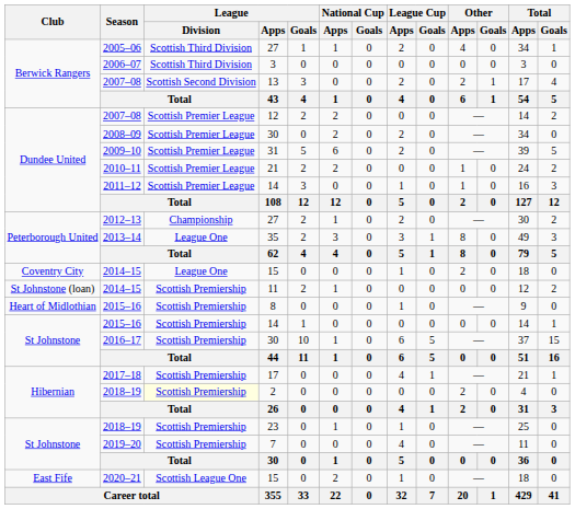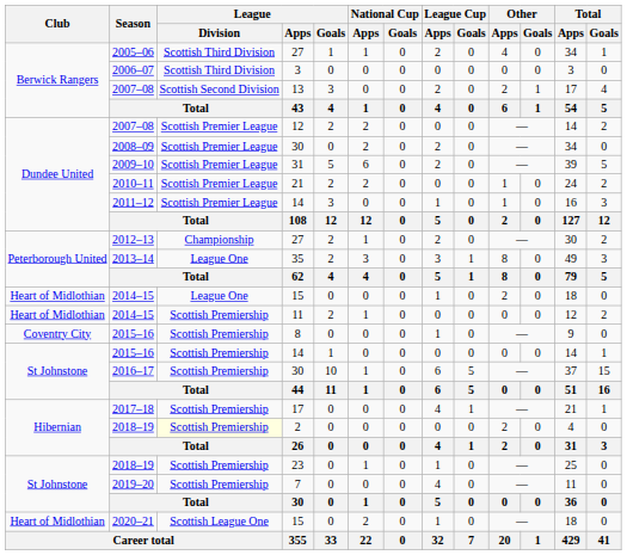 <table class="wikitable" style="text-align: center;">
 <tr>
 <th rowspan="2">Club</th>
 <th rowspan="2">Season</th>
 <th colspan="3">League</th>
 <th colspan="2">National Cup</th>
 <th colspan="2">League Cup</th>
 <th colspan="2">Other</th>
 <th colspan="2">Total</th>
 </tr>
 <tr>
 <th>Division</th>
 <th>Apps</th>
 <th>Goals</th>
 <th>Apps</th>
 <th>Goals</th>
 <th>Apps</th>
 <th>Goals</th>
 <th>Apps</th>
 <th>Goals</th>
 <th>Apps</th>
 <th>Goals</th>
 </tr>
 <tr>
 <td rowspan="4"><a href='#'>Berwick Rangers</a></td>
 <td><a href='#'>2005–06</a></td>
 <td><a href='#'>Scottish Third Division</a></td>
 <td>27</td>
 <td>1</td>
 <td>1</td>
 <td>0</td>
 <td>2</td>
 <td>0</td>
 <td>4</td>
 <td>0</td>
 <td>34</td>
 <td>1</td>
 </tr>
 <tr>
 <td><a href='#'>2006–07</a></td>
 <td><a href='#'>Scottish Third Division</a></td>
 <td>3</td>
 <td>0</td>
 <td>0</td>
 <td>0</td>
 <td>0</td>
 <td>0</td>
 <td>0</td>
 <td>0</td>
 <td>3</td>
 <td>0</td>
 </tr>
 <tr>
 <td><a href='#'>2007–08</a></td>
 <td><a href='#'>Scottish Second Division</a></td>
 <td>13</td>
 <td>3</td>
 <td>0</td>
 <td>0</td>
 <td>2</td>
 <td>0</td>
 <td>2</td>
 <td>1</td>
 <td>17</td>
 <td>4</td>
 </tr>
 <tr>
 <th colspan="2">Total</th>
 <th>43</th>
 <th>4</th>
 <th>1</th>
 <th>0</th>
 <th>4</th>
 <th>0</th>
 <th>6</th>
 <th>1</th>
 <th>54</th>
 <th>5</th>
 </tr>
 <tr>
 <td rowspan="6"><a href='#'>Dundee United</a></td>
 <td><a href='#'>2007–08</a></td>
 <td><a href='#'>Scottish Premier League</a></td>
 <td>12</td>
 <td>2</td>
 <td>2</td>
 <td>0</td>
 <td>0</td>
 <td>0</td>
 <td colspan="2">—</td>
 <td>14</td>
 <td>2</td>
 </tr>
 <tr>
 <td><a href='#'>2008–09</a></td>
 <td><a href='#'>Scottish Premier League</a></td>
 <td>30</td>
 <td>0</td>
 <td>2</td>
 <td>0</td>
 <td>2</td>
 <td>0</td>
 <td colspan="2">—</td>
 <td>34</td>
 <td>0</td>
 </tr>
 <tr>
 <td><a href='#'>2009–10</a></td>
 <td><a href='#'>Scottish Premier League</a></td>
 <td>31</td>
 <td>5</td>
 <td>6</td>
 <td>0</td>
 <td>2</td>
 <td>0</td>
 <td colspan="2">—</td>
 <td>39</td>
 <td>5</td>
 </tr>
 <tr>
 <td><a href='#'>2010–11</a></td>
 <td><a href='#'>Scottish Premier League</a></td>
 <td>21</td>
 <td>2</td>
 <td>2</td>
 <td>0</td>
 <td>0</td>
 <td>0</td>
 <td>1</td>
 <td>0</td>
 <td>24</td>
 <td>2</td>
 </tr>
 <tr>
 <td><a href='#'>2011–12</a></td>
 <td><a href='#'>Scottish Premier League</a></td>
 <td>14</td>
 <td>3</td>
 <td>0</td>
 <td>0</td>
 <td>1</td>
 <td>0</td>
 <td>1</td>
 <td>0</td>
 <td>16</td>
 <td>3</td>
 </tr>
 <tr>
 <th colspan="2">Total</th>
 <th>108</th>
 <th>12</th>
 <th>12</th>
 <th>0</th>
 <th>5</th>
 <th>0</th>
 <th>2</th>
 <th>0</th>
 <th>127</th>
 <th>12</th>
 </tr>
 <tr>
 <td rowspan="3"><a href='#'>Peterborough United</a></td>
 <td><a href='#'>2012–13</a></td>
 <td><a href='#'>Championship</a></td>
 <td>27</td>
 <td>2</td>
 <td>1</td>
 <td>0</td>
 <td>2</td>
 <td>0</td>
 <td colspan="2">—</td>
 <td>30</td>
 <td>2</td>
 </tr>
 <tr>
 <td><a href='#'>2013–14</a></td>
 <td><a href='#'>League One</a></td>
 <td>35</td>
 <td>2</td>
 <td>3</td>
 <td>0</td>
 <td>3</td>
 <td>1</td>
 <td>8</td>
 <td>0</td>
 <td>49</td>
 <td>3</td>
 </tr>
 <tr>
 <th colspan="2">Total</th>
 <th>62</th>
 <th>4</th>
 <th>4</th>
 <th>0</th>
 <th>5</th>
 <th>1</th>
 <th>8</th>
 <th>0</th>
 <th>79</th>
 <th>5</th>
 </tr>
 <tr>
-<td><a href='#'>Coventry City</a></td>
+<td><a href='#'>Heart of Midlothian</a></td>
 <td><a href='#'>2014–15</a></td>
 <td><a href='#'>League One</a></td>
 <td>15</td>
 <td>0</td>
 <td>0</td>
 <td>0</td>
 <td>1</td>
 <td>0</td>
 <td>2</td>
 <td>0</td>
 <td>18</td>
 <td>0</td>
 </tr>
 <tr>
-<td><a href='#'>St Johnstone</a> (loan)</td>
+<td><a href='#'>Heart of Midlothian</a></td>
 <td><a href='#'>2014–15</a></td>
 <td><a href='#'>Scottish Premiership</a></td>
 <td>11</td>
 <td>2</td>
 <td>1</td>
 <td>0</td>
 <td>0</td>
 <td>0</td>
 <td>0</td>
 <td>0</td>
 <td>12</td>
 <td>2</td>
 </tr>
 <tr>
-<td><a href='#'>Heart of Midlothian</a></td>
+<td><a href='#'>Coventry City</a></td>
 <td><a href='#'>2015–16</a></td>
 <td><a href='#'>Scottish Premiership</a></td>
 <td>8</td>
 <td>0</td>
 <td>0</td>
 <td>0</td>
 <td>1</td>
 <td>0</td>
 <td colspan="2">—</td>
 <td>9</td>
 <td>0</td>
 </tr>
 <tr>
 <td rowspan="3"><a href='#'>St Johnstone</a></td>
 <td><a href='#'>2015–16</a></td>
 <td><a href='#'>Scottish Premiership</a></td>
 <td>14</td>
 <td>1</td>
 <td>0</td>
 <td>0</td>
 <td>0</td>
 <td>0</td>
 <td>0</td>
 <td>0</td>
 <td>14</td>
 <td>1</td>
 </tr>
 <tr>
 <td><a href='#'>2016–17</a></td>
 <td><a href='#'>Scottish Premiership</a></td>
 <td>30</td>
 <td>10</td>
 <td>1</td>
 <td>0</td>
 <td>6</td>
 <td>5</td>
 <td colspan="2">—</td>
 <td>37</td>
 <td>15</td>
 </tr>
 <tr>
 <th colspan="2">Total</th>
 <th>44</th>
 <th>11</th>
 <th>1</th>
 <th>0</th>
 <th>6</th>
 <th>5</th>
 <th>0</th>
 <th>0</th>
 <th>51</th>
 <th>16</th>
 </tr>
 <tr>
 <td rowspan="3"><a href='#'>Hibernian</a></td>
 <td><a href='#'>2017–18</a></td>
 <td><a href='#'>Scottish Premiership</a></td>
 <td>17</td>
 <td>0</td>
 <td>0</td>
 <td>0</td>
 <td>4</td>
 <td>1</td>
 <td colspan="2">—</td>
 <td>21</td>
 <td>1</td>
 </tr>
 <tr>
 <td><a href='#'>2018–19</a></td>
 <td style="background: lightyellow;"><a href='#'>Scottish Premiership</a></td>
 <td>2</td>
 <td>0</td>
 <td>0</td>
 <td>0</td>
 <td>0</td>
 <td>0</td>
 <td>2</td>
 <td>0</td>
 <td>4</td>
 <td>0</td>
 </tr>
 <tr>
 <th colspan="2">Total</th>
 <th>26</th>
 <th>0</th>
 <th>0</th>
 <th>0</th>
 <th>4</th>
 <th>1</th>
 <th>2</th>
 <th>0</th>
 <th>31</th>
 <th>3</th>
 </tr>
 <tr>
 <td rowspan=3><a href='#'>St Johnstone</a></td>
 <td><a href='#'>2018–19</a></td>
 <td><a href='#'>Scottish Premiership</a></td>
 <td>23</td>
 <td>0</td>
 <td>1</td>
 <td>0</td>
 <td>1</td>
 <td>0</td>
 <td colspan=2>—</td>
 <td>25</td>
 <td>0</td>
 </tr>
 <tr>
 <td><a href='#'>2019–20</a></td>
 <td><a href='#'>Scottish Premiership</a></td>
 <td>7</td>
 <td>0</td>
 <td>0</td>
 <td>0</td>
 <td>4</td>
 <td>0</td>
 <td colspan=2>—</td>
 <td>11</td>
 <td>0</td>
 </tr>
 <tr>
 <th colspan=2>Total</th>
 <th>30</th>
 <th>0</th>
 <th>1</th>
 <th>0</th>
 <th>5</th>
 <th>0</th>
 <th>0</th>
 <th>0</th>
 <th>36</th>
 <th>0</th>
 </tr>
 <tr>
-<td><a href='#'>East Fife</a></td>
+<td><a href='#'>Heart of Midlothian</a></td>
 <td><a href='#'>2020–21</a></td>
 <td><a href='#'>Scottish League One</a></td>
 <td>15</td>
 <td>0</td>
 <td>2</td>
 <td>0</td>
 <td>1</td>
 <td>0</td>
 <td colspan=2>—</td>
 <td>18</td>
 <td>0</td>
 </tr>
 <tr>
 <th colspan="3">Career total</th>
 <th>355</th>
 <th>33</th>
 <th>22</th>
 <th>0</th>
 <th>32</th>
 <th>7</th>
 <th>20</th>
 <th>1</th>
 <th>429</th>
 <th>41</th>
 </tr>
 </table>
